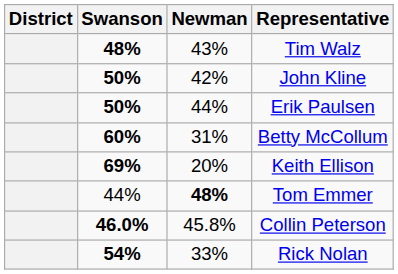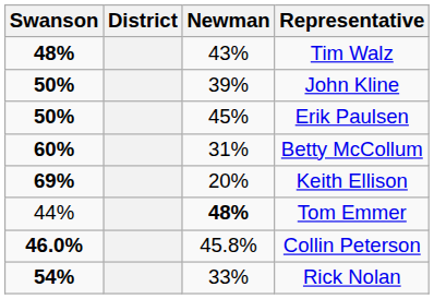 <table class=wikitable>
 <tr>
+<th>Swanson</th>
 <th>District</th>
-<th>Swanson</th>
 <th>Newman</th>
 <th>Representative</th>
 </tr>
 <tr align=center>
+<td><strong>48%</strong></td>
 <th></th>
-<td><strong>48%</strong></td>
 <td>43%</td>
 <td><a href='#'>Tim Walz</a></td>
 </tr>
 <tr align=center>
+<td><strong>50%</strong></td>
 <th></th>
-<td><strong>50%</strong></td>
-<td>42%</td>
+<td>39%</td>
 <td><a href='#'>John Kline</a></td>
 </tr>
 <tr align=center>
+<td><strong>50%</strong></td>
 <th></th>
-<td><strong>50%</strong></td>
-<td>44%</td>
+<td>45%</td>
 <td><a href='#'>Erik Paulsen</a></td>
 </tr>
 <tr align=center>
+<td><strong>60%</strong></td>
 <th></th>
-<td><strong>60%</strong></td>
 <td>31%</td>
 <td><a href='#'>Betty McCollum</a></td>
 </tr>
 <tr align=center>
+<td><strong>69%</strong></td>
 <th></th>
-<td><strong>69%</strong></td>
 <td>20%</td>
 <td><a href='#'>Keith Ellison</a></td>
 </tr>
 <tr align=center>
+<td>44%</td>
 <th></th>
-<td>44%</td>
 <td><strong>48%</strong></td>
 <td><a href='#'>Tom Emmer</a></td>
 </tr>
 <tr align=center>
+<td><strong>46.0%</strong></td>
 <th></th>
-<td><strong>46.0%</strong></td>
 <td>45.8%</td>
 <td><a href='#'>Collin Peterson</a></td>
 </tr>
 <tr align=center>
+<td><strong>54%</strong></td>
 <th></th>
-<td><strong>54%</strong></td>
 <td>33%</td>
 <td><a href='#'>Rick Nolan</a></td>
 </tr>
 </table>
